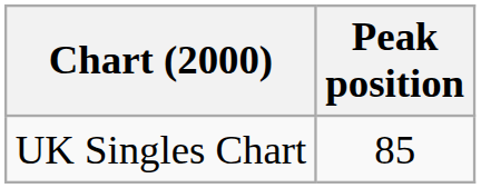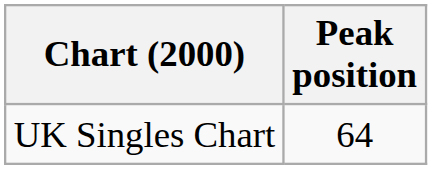 <table class="wikitable">
 <tr>
 <th>Chart (2000)</th>
 <th>Peak<br>position</th>
 </tr>
 <tr>
 <td>UK Singles Chart</td>
-<td align="center">85</td>
+<td align="center">64</td>
 </tr>
 </table>
